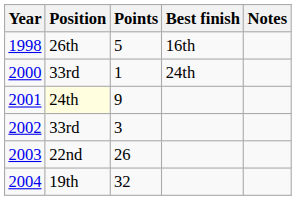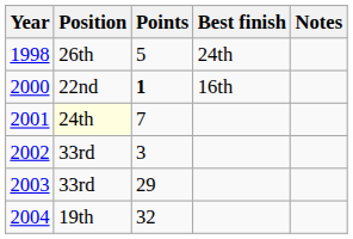 <table class="wikitable" style="font-size: 95%;">
 <tr>
 <th>Year</th>
 <th>Position</th>
 <th>Points</th>
 <th>Best finish</th>
 <th>Notes</th>
 </tr>
 <tr>
 <td><a href='#'>1998</a></td>
 <td>26th</td>
 <td>5</td>
-<td>16th</td>
+<td>24th</td>
 <td></td>
 </tr>
 <tr>
 <td><a href='#'>2000</a></td>
-<td>33rd</td>
-<td>1</td>
-<td>24th</td>
+<td>22nd</td>
+<td><strong>1</strong></td>
+<td>16th</td>
 <td></td>
 </tr>
 <tr>
 <td><a href='#'>2001</a></td>
 <td style="background: lightyellow;">24th</td>
-<td>9</td>
+<td>7</td>
 <td></td>
 <td></td>
 </tr>
 <tr>
 <td><a href='#'>2002</a></td>
 <td>33rd</td>
 <td>3</td>
 <td></td>
 <td></td>
 </tr>
 <tr>
 <td><a href='#'>2003</a></td>
-<td>22nd</td>
-<td>26</td>
+<td>33rd</td>
+<td>29</td>
 <td></td>
 <td></td>
 </tr>
 <tr>
 <td><a href='#'>2004</a></td>
 <td>19th</td>
 <td>32</td>
 <td></td>
 <td></td>
 </tr>
 </table>
